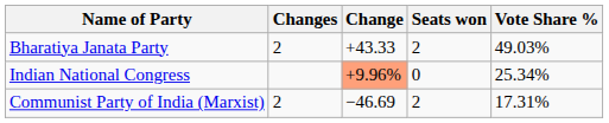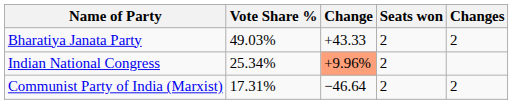 <table class="wikitable sortable">
 <tr>
 <th>Name of Party</th>
-<th>Changes</th>
+<th>Vote Share %</th>
 <th>Change</th>
 <th>Seats won</th>
-<th>Vote Share %</th>
+<th>Changes</th>
 </tr>
 <tr>
 <td><a href='#'>Bharatiya Janata Party</a></td>
-<td>2</td>
+<td>49.03%</td>
 <td>+43.33</td>
 <td>2</td>
-<td>49.03%</td>
+<td>2</td>
 </tr>
 <tr>
 <td><a href='#'>Indian National Congress</a></td>
+<td>25.34%</td>
+<td style="background: lightsalmon;">+9.96%</td>
+<td>2</td>
 <td></td>
-<td style="background: lightsalmon;">+9.96%</td>
-<td>0</td>
-<td>25.34%</td>
 </tr>
 <tr>
 <td><a href='#'>Communist Party of India (Marxist)</a></td>
+<td>17.31%</td>
+<td>−46.64</td>
 <td>2</td>
-<td>−46.69</td>
 <td>2</td>
-<td>17.31%</td>
 </tr>
 </table>
